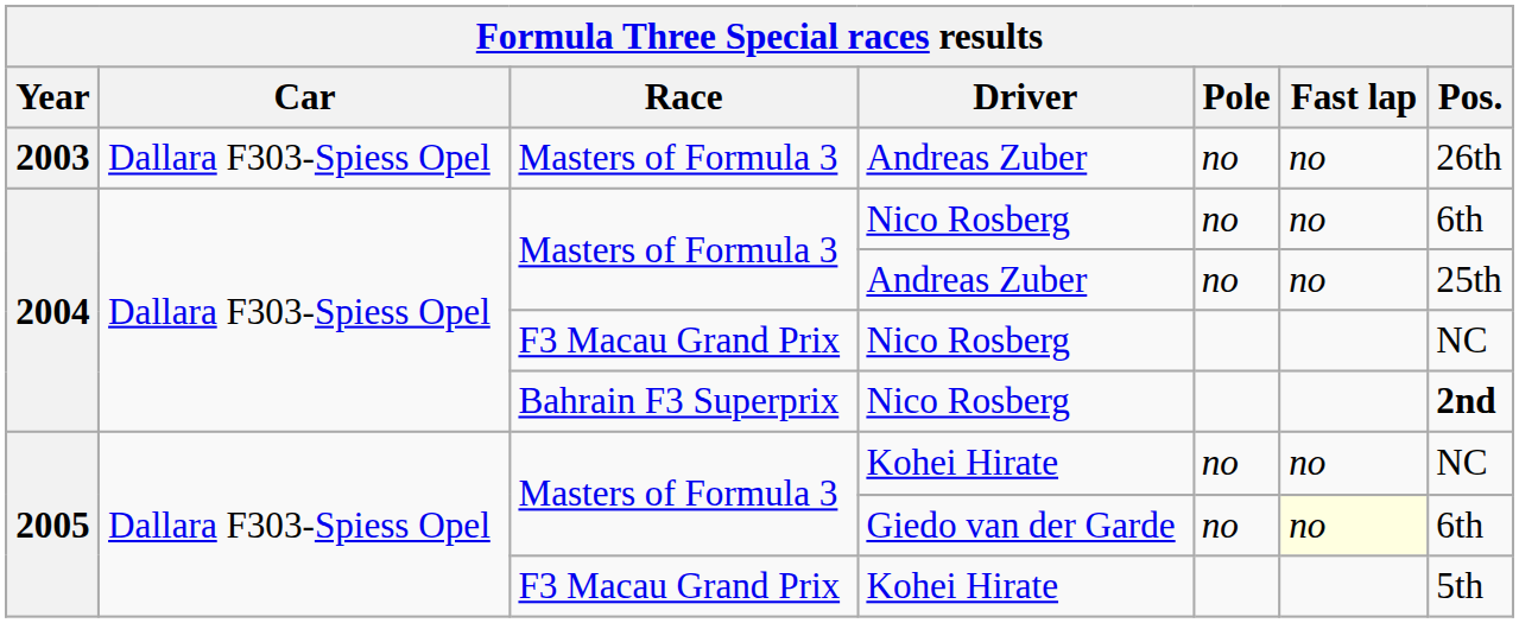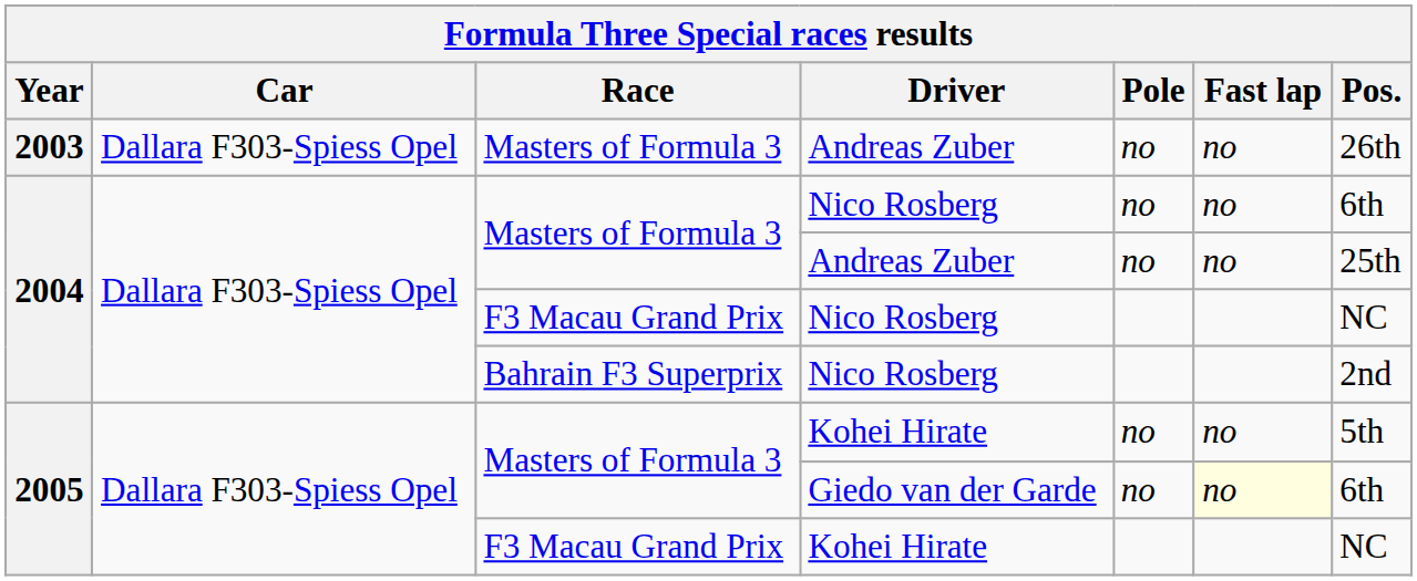 <table class="wikitable collapsible collapsed" style="font-size:95%; width:620px">
 <tr>
 <th colspan=9><a href='#'>Formula Three Special races</a> results</th>
 </tr>
 <tr>
 <th>Year</th>
 <th>Car</th>
 <th>Race</th>
 <th>Driver</th>
 <th>Pole</th>
 <th>Fast lap</th>
 <th>Pos.</th>
 </tr>
 <tr>
 <th>2003</th>
 <td><a href='#'>Dallara</a> F303-<a href='#'>Spiess Opel</a></td>
 <td><a href='#'>Masters of Formula 3</a></td>
 <td> <a href='#'>Andreas Zuber</a></td>
 <td><em>no</em></td>
 <td><em>no</em></td>
 <td>26th</td>
 </tr>
 <tr>
 <th rowspan=4>2004</th>
 <td rowspan=4><a href='#'>Dallara</a> F303-<a href='#'>Spiess Opel</a></td>
 <td rowspan=2><a href='#'>Masters of Formula 3</a></td>
 <td> <a href='#'>Nico Rosberg</a></td>
 <td><em>no</em></td>
 <td><em>no</em></td>
 <td>6th</td>
 </tr>
 <tr>
 <td> <a href='#'>Andreas Zuber</a></td>
 <td><em>no</em></td>
 <td><em>no</em></td>
 <td>25th</td>
 </tr>
 <tr>
 <td><a href='#'>F3 Macau Grand Prix</a></td>
 <td> <a href='#'>Nico Rosberg</a></td>
 <td></td>
 <td></td>
 <td>NC</td>
 </tr>
 <tr>
 <td><a href='#'>Bahrain F3 Superprix</a></td>
 <td> <a href='#'>Nico Rosberg</a></td>
 <td></td>
 <td></td>
-<td><strong>2nd</strong></td>
+<td>2nd</td>
 </tr>
 <tr>
 <th rowspan=3>2005</th>
 <td rowspan=3><a href='#'>Dallara</a> F303-<a href='#'>Spiess Opel</a></td>
 <td rowspan=2><a href='#'>Masters of Formula 3</a></td>
 <td> <a href='#'>Kohei Hirate</a></td>
 <td><em>no</em></td>
 <td><em>no</em></td>
-<td>NC</td>
+<td>5th</td>
 </tr>
 <tr>
 <td> <a href='#'>Giedo van der Garde</a></td>
 <td><em>no</em></td>
 <td style="background: lightyellow;"><em>no</em></td>
 <td>6th</td>
 </tr>
 <tr>
 <td><a href='#'>F3 Macau Grand Prix</a></td>
 <td> <a href='#'>Kohei Hirate</a></td>
 <td></td>
 <td></td>
-<td>5th</td>
+<td>NC</td>
 </tr>
 </table>
